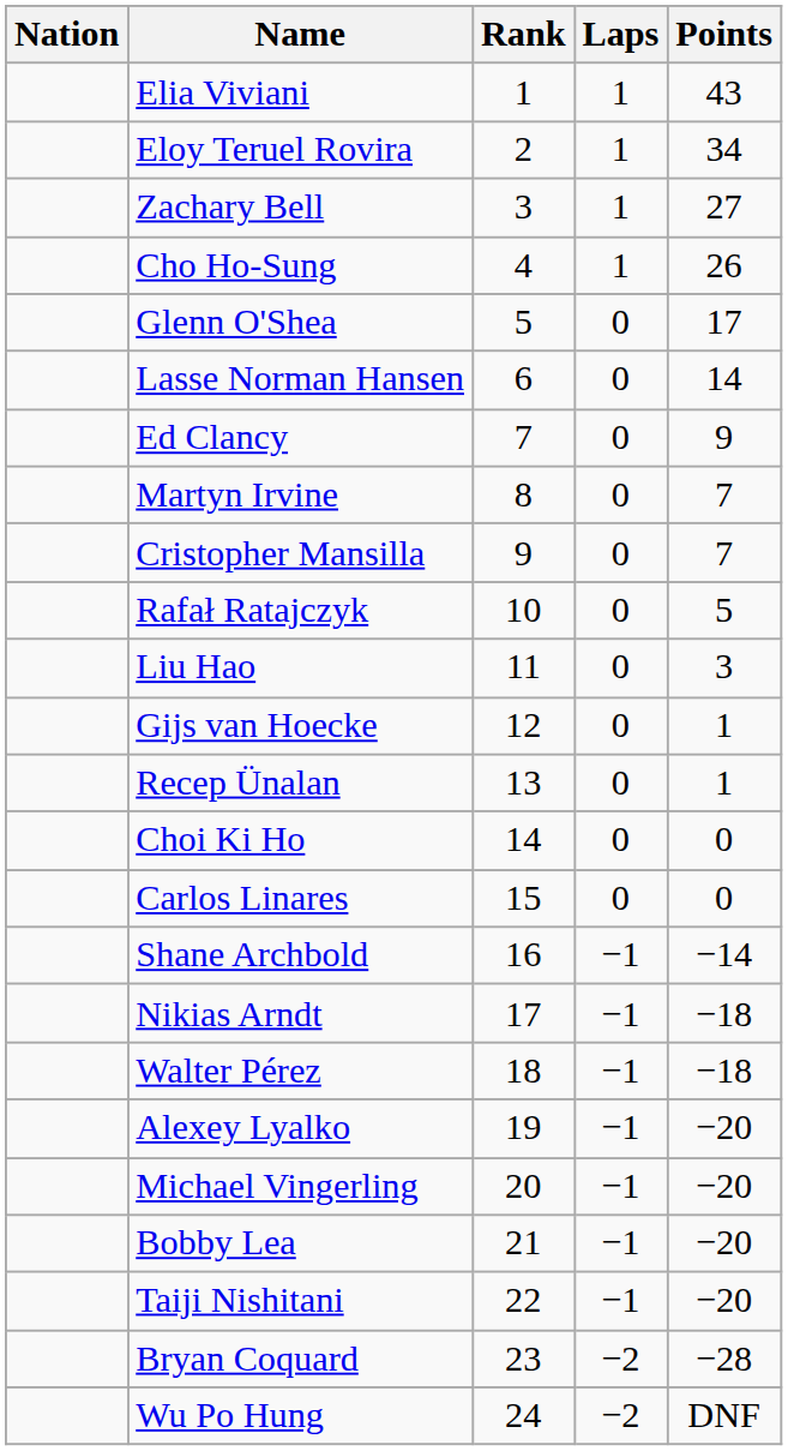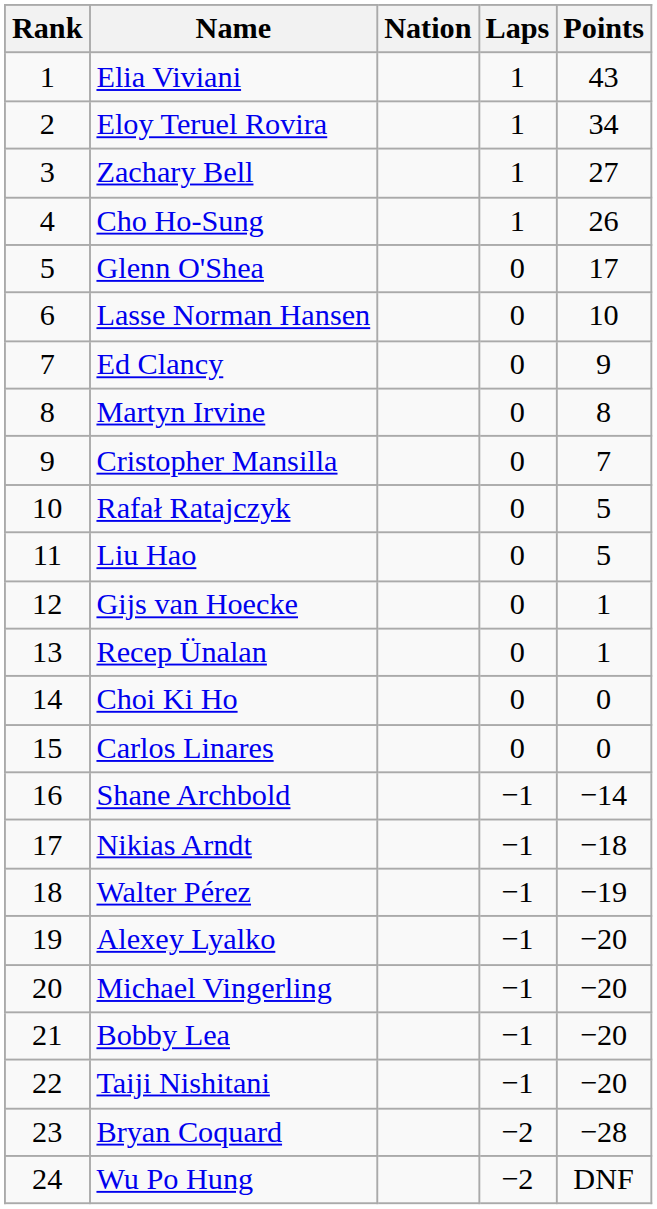 <table class="wikitable sortable" style="text-align:center">
 <tr>
+<th>Rank</th>
+<th>Name</th>
 <th>Nation</th>
-<th>Name</th>
-<th>Rank</th>
 <th>Laps</th>
 <th>Points</th>
 </tr>
 <tr>
+<td>1</td>
+<td align=left><a href='#'>Elia Viviani</a></td>
 <td align=left></td>
-<td align=left><a href='#'>Elia Viviani</a></td>
-<td>1</td>
 <td>1</td>
 <td>43</td>
 </tr>
 <tr>
+<td>2</td>
+<td align=left><a href='#'>Eloy Teruel Rovira</a></td>
 <td align=left></td>
-<td align=left><a href='#'>Eloy Teruel Rovira</a></td>
-<td>2</td>
 <td>1</td>
 <td>34</td>
 </tr>
 <tr>
+<td>3</td>
+<td align=left><a href='#'>Zachary Bell</a></td>
 <td align=left></td>
-<td align=left><a href='#'>Zachary Bell</a></td>
-<td>3</td>
 <td>1</td>
 <td>27</td>
 </tr>
 <tr>
+<td>4</td>
+<td align=left><a href='#'>Cho Ho-Sung</a></td>
 <td align=left></td>
-<td align=left><a href='#'>Cho Ho-Sung</a></td>
-<td>4</td>
 <td>1</td>
 <td>26</td>
 </tr>
 <tr>
+<td>5</td>
+<td align=left><a href='#'>Glenn O'Shea</a></td>
 <td align=left></td>
-<td align=left><a href='#'>Glenn O'Shea</a></td>
-<td>5</td>
 <td>0</td>
 <td>17</td>
 </tr>
 <tr>
+<td>6</td>
+<td align=left><a href='#'>Lasse Norman Hansen</a></td>
 <td align=left></td>
-<td align=left><a href='#'>Lasse Norman Hansen</a></td>
-<td>6</td>
 <td>0</td>
-<td>14</td>
+<td>10</td>
 </tr>
 <tr>
+<td>7</td>
+<td align=left><a href='#'>Ed Clancy</a></td>
 <td align=left></td>
-<td align=left><a href='#'>Ed Clancy</a></td>
-<td>7</td>
 <td>0</td>
 <td>9</td>
 </tr>
 <tr>
+<td>8</td>
+<td align=left><a href='#'>Martyn Irvine</a></td>
 <td align=left></td>
-<td align=left><a href='#'>Martyn Irvine</a></td>
+<td>0</td>
 <td>8</td>
+</tr>
+<tr>
+<td>9</td>
+<td align=left><a href='#'>Cristopher Mansilla</a></td>
+<td align=left></td>
 <td>0</td>
 <td>7</td>
 </tr>
 <tr>
+<td>10</td>
+<td align=left><a href='#'>Rafał Ratajczyk</a></td>
 <td align=left></td>
-<td align=left><a href='#'>Cristopher Mansilla</a></td>
-<td>9</td>
-<td>0</td>
-<td>7</td>
-</tr>
-<tr>
-<td align=left></td>
-<td align=left><a href='#'>Rafał Ratajczyk</a></td>
-<td>10</td>
 <td>0</td>
 <td>5</td>
 </tr>
 <tr>
+<td>11</td>
+<td align=left><a href='#'>Liu Hao</a></td>
 <td align=left></td>
-<td align=left><a href='#'>Liu Hao</a></td>
-<td>11</td>
 <td>0</td>
-<td>3</td>
+<td>5</td>
 </tr>
 <tr>
+<td>12</td>
+<td align=left><a href='#'>Gijs van Hoecke</a></td>
 <td align=left></td>
-<td align=left><a href='#'>Gijs van Hoecke</a></td>
-<td>12</td>
 <td>0</td>
 <td>1</td>
 </tr>
 <tr>
+<td>13</td>
+<td align=left><a href='#'>Recep Ünalan</a></td>
 <td align=left></td>
-<td align=left><a href='#'>Recep Ünalan</a></td>
-<td>13</td>
 <td>0</td>
 <td>1</td>
 </tr>
 <tr>
+<td>14</td>
+<td align=left><a href='#'>Choi Ki Ho</a></td>
 <td align=left></td>
-<td align=left><a href='#'>Choi Ki Ho</a></td>
-<td>14</td>
 <td>0</td>
 <td>0</td>
 </tr>
 <tr>
+<td>15</td>
+<td align=left><a href='#'>Carlos Linares</a></td>
 <td align=left></td>
-<td align=left><a href='#'>Carlos Linares</a></td>
-<td>15</td>
 <td>0</td>
 <td>0</td>
 </tr>
 <tr>
+<td>16</td>
+<td align=left><a href='#'>Shane Archbold</a></td>
 <td align=left></td>
-<td align=left><a href='#'>Shane Archbold</a></td>
-<td>16</td>
 <td>−1</td>
 <td>−14</td>
 </tr>
 <tr>
+<td>17</td>
+<td align=left><a href='#'>Nikias Arndt</a></td>
 <td align=left></td>
-<td align=left><a href='#'>Nikias Arndt</a></td>
-<td>17</td>
 <td>−1</td>
 <td>−18</td>
 </tr>
 <tr>
+<td>18</td>
+<td align=left><a href='#'>Walter Pérez</a></td>
 <td align=left></td>
-<td align=left><a href='#'>Walter Pérez</a></td>
-<td>18</td>
 <td>−1</td>
-<td>−18</td>
+<td>−19</td>
 </tr>
 <tr>
+<td>19</td>
+<td align=left><a href='#'>Alexey Lyalko</a></td>
 <td align=left></td>
-<td align=left><a href='#'>Alexey Lyalko</a></td>
-<td>19</td>
 <td>−1</td>
 <td>−20</td>
 </tr>
 <tr>
+<td>20</td>
+<td align=left><a href='#'>Michael Vingerling</a></td>
 <td align=left></td>
-<td align=left><a href='#'>Michael Vingerling</a></td>
-<td>20</td>
 <td>−1</td>
 <td>−20</td>
 </tr>
 <tr>
+<td>21</td>
+<td align=left><a href='#'>Bobby Lea</a></td>
 <td align=left></td>
-<td align=left><a href='#'>Bobby Lea</a></td>
-<td>21</td>
 <td>−1</td>
 <td>−20</td>
 </tr>
 <tr>
+<td>22</td>
+<td align=left><a href='#'>Taiji Nishitani</a></td>
 <td align=left></td>
-<td align=left><a href='#'>Taiji Nishitani</a></td>
-<td>22</td>
 <td>−1</td>
 <td>−20</td>
 </tr>
 <tr>
+<td>23</td>
+<td align=left><a href='#'>Bryan Coquard</a></td>
 <td align=left></td>
-<td align=left><a href='#'>Bryan Coquard</a></td>
-<td>23</td>
 <td>−2</td>
 <td>−28</td>
 </tr>
 <tr>
+<td>24</td>
+<td align=left><a href='#'>Wu Po Hung</a></td>
 <td align=left></td>
-<td align=left><a href='#'>Wu Po Hung</a></td>
-<td>24</td>
 <td>−2</td>
 <td>DNF</td>
 </tr>
 </table>
